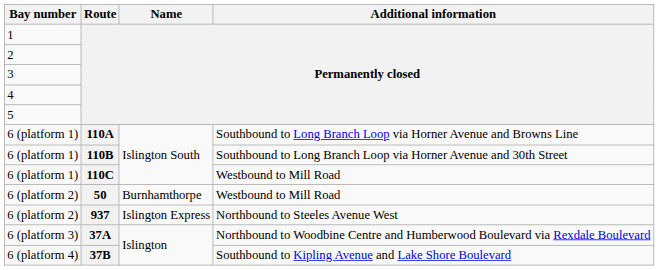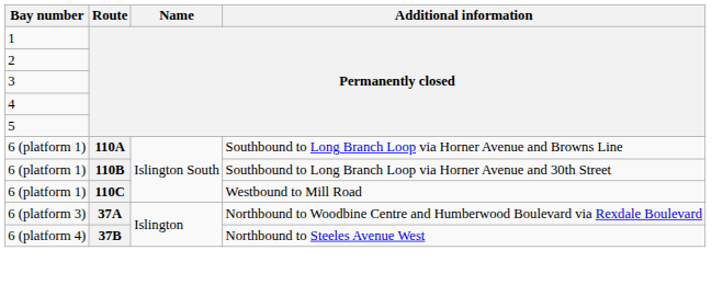 <table class="wikitable">
 <tr>
 <th>Bay number</th>
 <th>Route</th>
 <th>Name</th>
 <th>Additional information</th>
 </tr>
 <tr>
 <td>1</td>
 <th colspan="3" rowspan="5">Permanently closed</th>
 </tr>
 <tr>
 <td>2</td>
 </tr>
 <tr>
 <td>3</td>
 </tr>
 <tr>
 <td>4</td>
 </tr>
 <tr>
 <td>5</td>
 </tr>
 <tr>
 <td>6 (platform 1)</td>
 <th>110A</th>
 <td rowspan="3">Islington South</td>
 <td>Southbound to <a href='#'>Long Branch Loop</a> via Horner Avenue and Browns Line</td>
 </tr>
 <tr>
 <td>6 (platform 1)</td>
 <th>110B</th>
 <td>Southbound to Long Branch Loop via Horner Avenue and 30th Street<br></td>
 </tr>
 <tr>
 <td>6 (platform 1)</td>
 <th>110C</th>
 <td>Westbound to Mill Road</td>
 </tr>
 <tr>
-<td>6 (platform 2)</td>
-<th>50</th>
-<td>Burnhamthorpe</td>
-<td>Westbound to Mill Road</td>
-</tr>
-<tr>
-<td>6 (platform 2)</td>
-<th>937</th>
-<td>Islington Express</td>
-<td>Northbound to Steeles Avenue West<br></td>
-</tr>
-<tr>
 <td>6 (platform 3)</td>
 <th>37A</th>
 <td rowspan="2">Islington</td>
 <td>Northbound to Woodbine Centre and Humberwood Boulevard via <a href='#'>Rexdale Boulevard</a></td>
 </tr>
 <tr>
 <td>6 (platform 4)</td>
 <th>37B</th>
-<td>Southbound to <a href='#'>Kipling Avenue</a> and <a href='#'>Lake Shore Boulevard</a></td>
+<td>Northbound to <a href='#'>Steeles Avenue West</a></td>
 </tr>
 </table>
